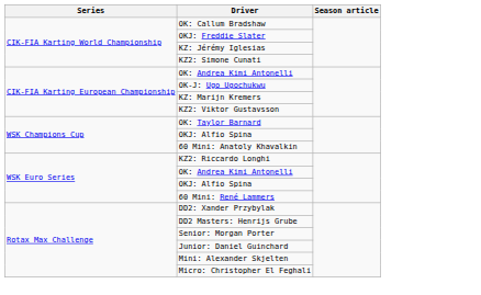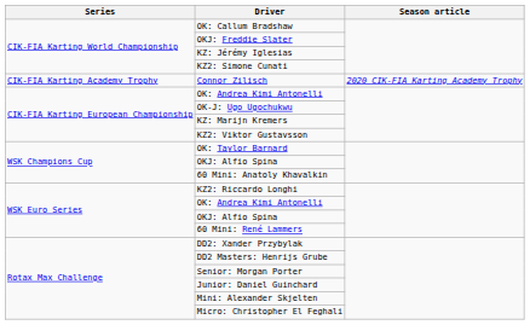 <table class="wikitable" style="font-size: 87%;">
 <tr>
 <th>Series</th>
 <th>Driver</th>
 <th>Season article</th>
 </tr>
 <tr>
 <td rowspan=4><a href='#'>CIK-FIA Karting World Championship</a></td>
 <td>OK:  Callum Bradshaw</td>
 <td rowspan=4></td>
 </tr>
 <tr>
 <td>OKJ:  <a href='#'>Freddie Slater</a></td>
 </tr>
 <tr>
 <td>KZ:  Jérémy Iglesias</td>
 </tr>
 <tr>
 <td>KZ2:  Simone Cunati</td>
+</tr>
+<tr>
+<td><a href='#'>CIK-FIA Karting Academy Trophy</a></td>
+<td> <a href='#'>Connor Zilisch</a></td>
+<td><em><a href='#'>2020 CIK-FIA Karting Academy Trophy</a></em></td>
 </tr>
 <tr>
 <td rowspan=4><a href='#'>CIK-FIA Karting European Championship</a></td>
 <td>OK:  <a href='#'>Andrea Kimi Antonelli</a></td>
 <td rowspan=4></td>
 </tr>
 <tr>
 <td>OK-J:  <a href='#'>Ugo Ugochukwu</a></td>
 </tr>
 <tr>
 <td>KZ:  Marijn Kremers</td>
 </tr>
 <tr>
 <td>KZ2:  Viktor Gustavsson</td>
 </tr>
 <tr>
 <td rowspan=3><a href='#'>WSK Champions Cup</a></td>
 <td>OK:  <a href='#'>Taylor Barnard</a></td>
 <td rowspan=3></td>
 </tr>
 <tr>
 <td>OKJ:  Alfio Spina</td>
 </tr>
 <tr>
 <td>60 Mini:  Anatoly Khavalkin</td>
 </tr>
 <tr>
 <td rowspan=4><a href='#'>WSK Euro Series</a></td>
 <td>KZ2:  Riccardo Longhi</td>
 <td rowspan=4></td>
 </tr>
 <tr>
 <td>OK:  <a href='#'>Andrea Kimi Antonelli</a></td>
 </tr>
 <tr>
 <td>OKJ:  Alfio Spina</td>
 </tr>
 <tr>
 <td>60 Mini:  <a href='#'>René Lammers</a></td>
 </tr>
 <tr>
 <td rowspan=6><a href='#'>Rotax Max Challenge</a></td>
 <td>DD2:  Xander Przybylak</td>
 <td rowspan=6></td>
 </tr>
 <tr>
 <td>DD2 Masters:  Henrijs Grube</td>
 </tr>
 <tr>
 <td>Senior:  Morgan Porter</td>
 </tr>
 <tr>
 <td>Junior:  Daniel Guinchard</td>
 </tr>
 <tr>
 <td>Mini:  Alexander Skjelten</td>
 </tr>
 <tr>
 <td>Micro:  Christopher El Feghali</td>
 </tr>
 </table>
